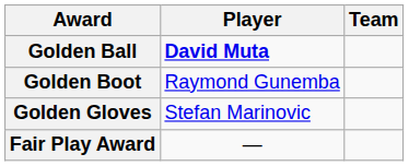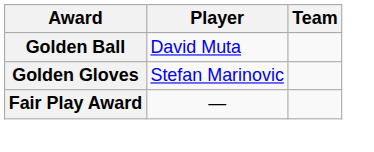 <table class="wikitable" style="text-align:center">
 <tr>
 <th>Award</th>
 <th>Player</th>
 <th>Team</th>
 </tr>
 <tr>
 <th>Golden Ball</th>
-<td align=left><strong><a href='#'>David Muta</a></strong></td>
-<td align=left></td>
-</tr>
-<tr>
-<th>Golden Boot</th>
-<td align=left><a href='#'>Raymond Gunemba</a></td>
+<td align=left><a href='#'>David Muta</a></td>
 <td align=left></td>
 </tr>
 <tr>
 <th>Golden Gloves</th>
 <td align=left><a href='#'>Stefan Marinovic</a></td>
 <td align=left></td>
 </tr>
 <tr>
 <th>Fair Play Award</th>
 <td>—</td>
 <td align=left></td>
 </tr>
 </table>
